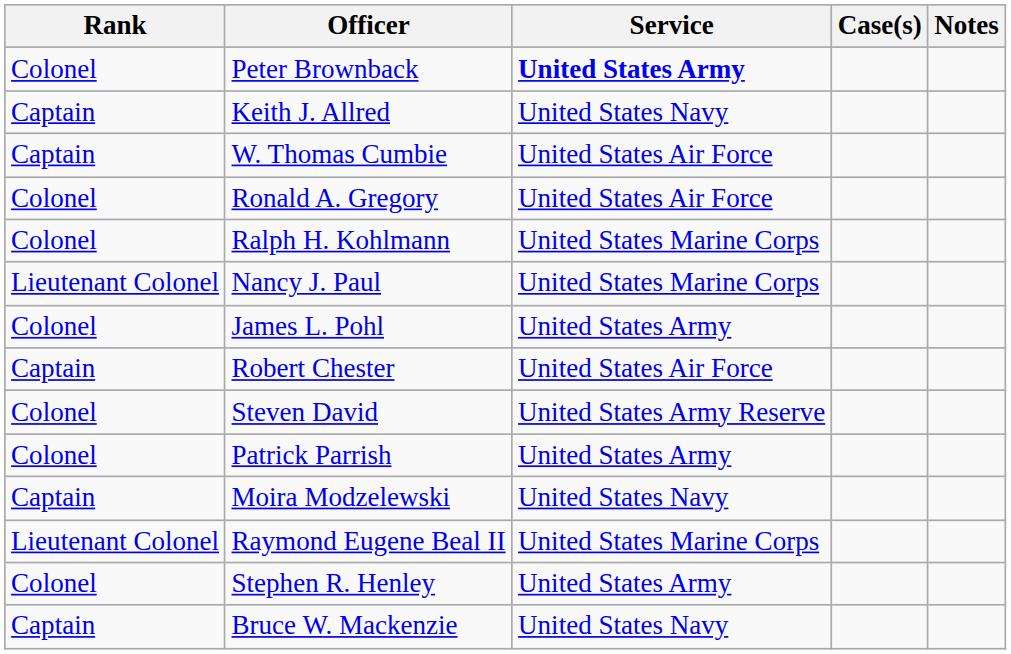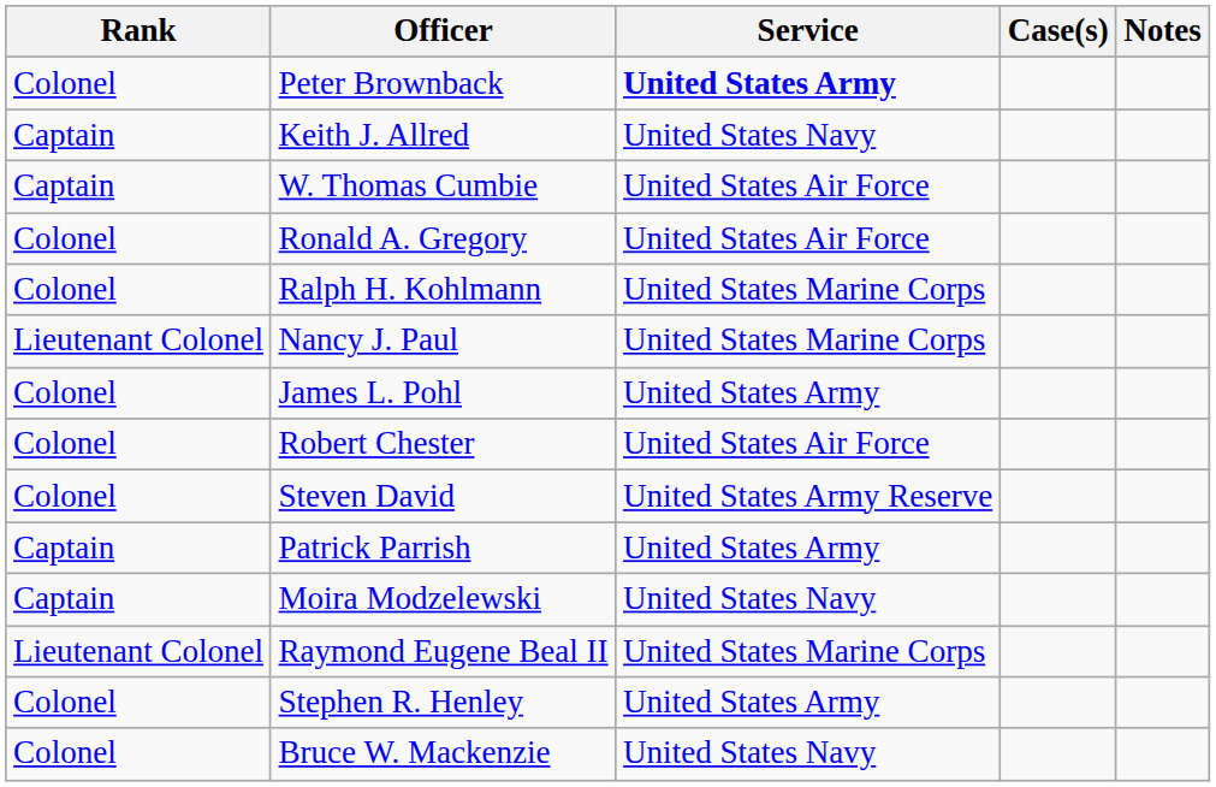 <table class="wikitable sortable">
 <tr>
 <th><strong>Rank</strong></th>
 <th><strong>Officer</strong></th>
 <th><strong>Service</strong></th>
 <th><strong>Case(s)</strong></th>
 <th><strong>Notes</strong></th>
 </tr>
 <tr>
 <td><a href='#'>Colonel</a></td>
 <td><a href='#'>Peter Brownback</a></td>
 <td><strong><a href='#'>United States Army</a></strong></td>
 <td></td>
 <td></td>
 </tr>
 <tr>
 <td><a href='#'>Captain</a></td>
 <td><a href='#'>Keith J. Allred</a></td>
 <td><a href='#'>United States Navy</a></td>
 <td></td>
 <td></td>
 </tr>
 <tr>
 <td><a href='#'>Captain</a></td>
 <td><a href='#'>W. Thomas Cumbie</a></td>
 <td><a href='#'>United States Air Force</a></td>
 <td></td>
 <td></td>
 </tr>
 <tr>
 <td><a href='#'>Colonel</a></td>
 <td><a href='#'>Ronald A. Gregory</a></td>
 <td><a href='#'>United States Air Force</a></td>
 <td></td>
 <td></td>
 </tr>
 <tr>
 <td><a href='#'>Colonel</a></td>
 <td><a href='#'>Ralph H. Kohlmann</a></td>
 <td><a href='#'>United States Marine Corps</a></td>
 <td></td>
 <td></td>
 </tr>
 <tr>
 <td><a href='#'>Lieutenant Colonel</a></td>
 <td><a href='#'>Nancy J. Paul</a></td>
 <td><a href='#'>United States Marine Corps</a></td>
 <td></td>
 <td></td>
 </tr>
 <tr>
 <td><a href='#'>Colonel</a></td>
 <td><a href='#'>James L. Pohl</a></td>
 <td><a href='#'>United States Army</a></td>
 <td></td>
 <td></td>
 </tr>
 <tr>
-<td><a href='#'>Captain</a></td>
+<td><a href='#'>Colonel</a></td>
 <td><a href='#'>Robert Chester</a></td>
 <td><a href='#'>United States Air Force</a></td>
 <td></td>
 <td></td>
 </tr>
 <tr>
 <td><a href='#'>Colonel</a></td>
 <td><a href='#'>Steven David</a></td>
 <td><a href='#'>United States Army Reserve</a></td>
 <td></td>
 <td></td>
 </tr>
 <tr>
-<td><a href='#'>Colonel</a></td>
+<td><a href='#'>Captain</a></td>
 <td><a href='#'>Patrick Parrish</a></td>
 <td><a href='#'>United States Army</a></td>
 <td></td>
 <td></td>
 </tr>
 <tr>
 <td><a href='#'>Captain</a></td>
 <td><a href='#'>Moira Modzelewski</a></td>
 <td><a href='#'>United States Navy</a></td>
 <td></td>
 <td></td>
 </tr>
 <tr>
 <td><a href='#'>Lieutenant Colonel</a></td>
 <td><a href='#'>Raymond Eugene Beal II</a></td>
 <td><a href='#'>United States Marine Corps</a></td>
 <td></td>
 <td></td>
 </tr>
 <tr>
 <td><a href='#'>Colonel</a></td>
 <td><a href='#'>Stephen R. Henley</a></td>
 <td><a href='#'>United States Army</a></td>
 <td></td>
 <td></td>
 </tr>
 <tr>
-<td><a href='#'>Captain</a></td>
+<td><a href='#'>Colonel</a></td>
 <td><a href='#'>Bruce W. Mackenzie</a></td>
 <td><a href='#'>United States Navy</a></td>
 <td></td>
 <td></td>
 </tr>
 </table>
